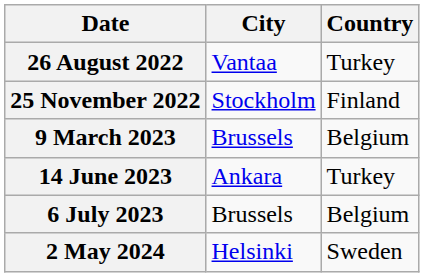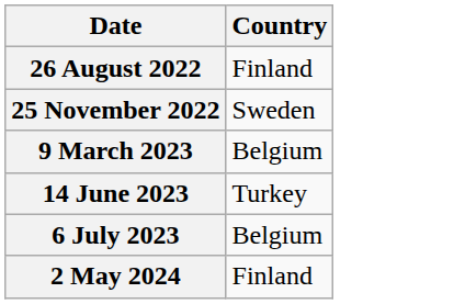 <table class="wikitable plainrowheaders">
 <tr>
 <th scope="col">Date</th>
-<th scope="col">City</th>
 <th scope="col">Country</th>
 </tr>
 <tr>
 <th scope="row">26 August 2022</th>
-<td><a href='#'>Vantaa</a></td>
-<td>Turkey</td>
+<td>Finland</td>
 </tr>
 <tr>
 <th scope="row">25 November 2022</th>
-<td><a href='#'>Stockholm</a></td>
-<td>Finland</td>
+<td>Sweden</td>
 </tr>
 <tr>
 <th scope="row">9 March 2023</th>
-<td><a href='#'>Brussels</a></td>
 <td>Belgium</td>
 </tr>
 <tr>
 <th scope="row">14 June 2023</th>
-<td><a href='#'>Ankara</a></td>
 <td>Turkey</td>
 </tr>
 <tr>
 <th scope="row">6 July 2023</th>
-<td>Brussels</td>
 <td>Belgium</td>
 </tr>
 <tr>
 <th scope="row">2 May 2024</th>
-<td><a href='#'>Helsinki</a></td>
-<td>Sweden</td>
+<td>Finland</td>
 </tr>
 </table>
